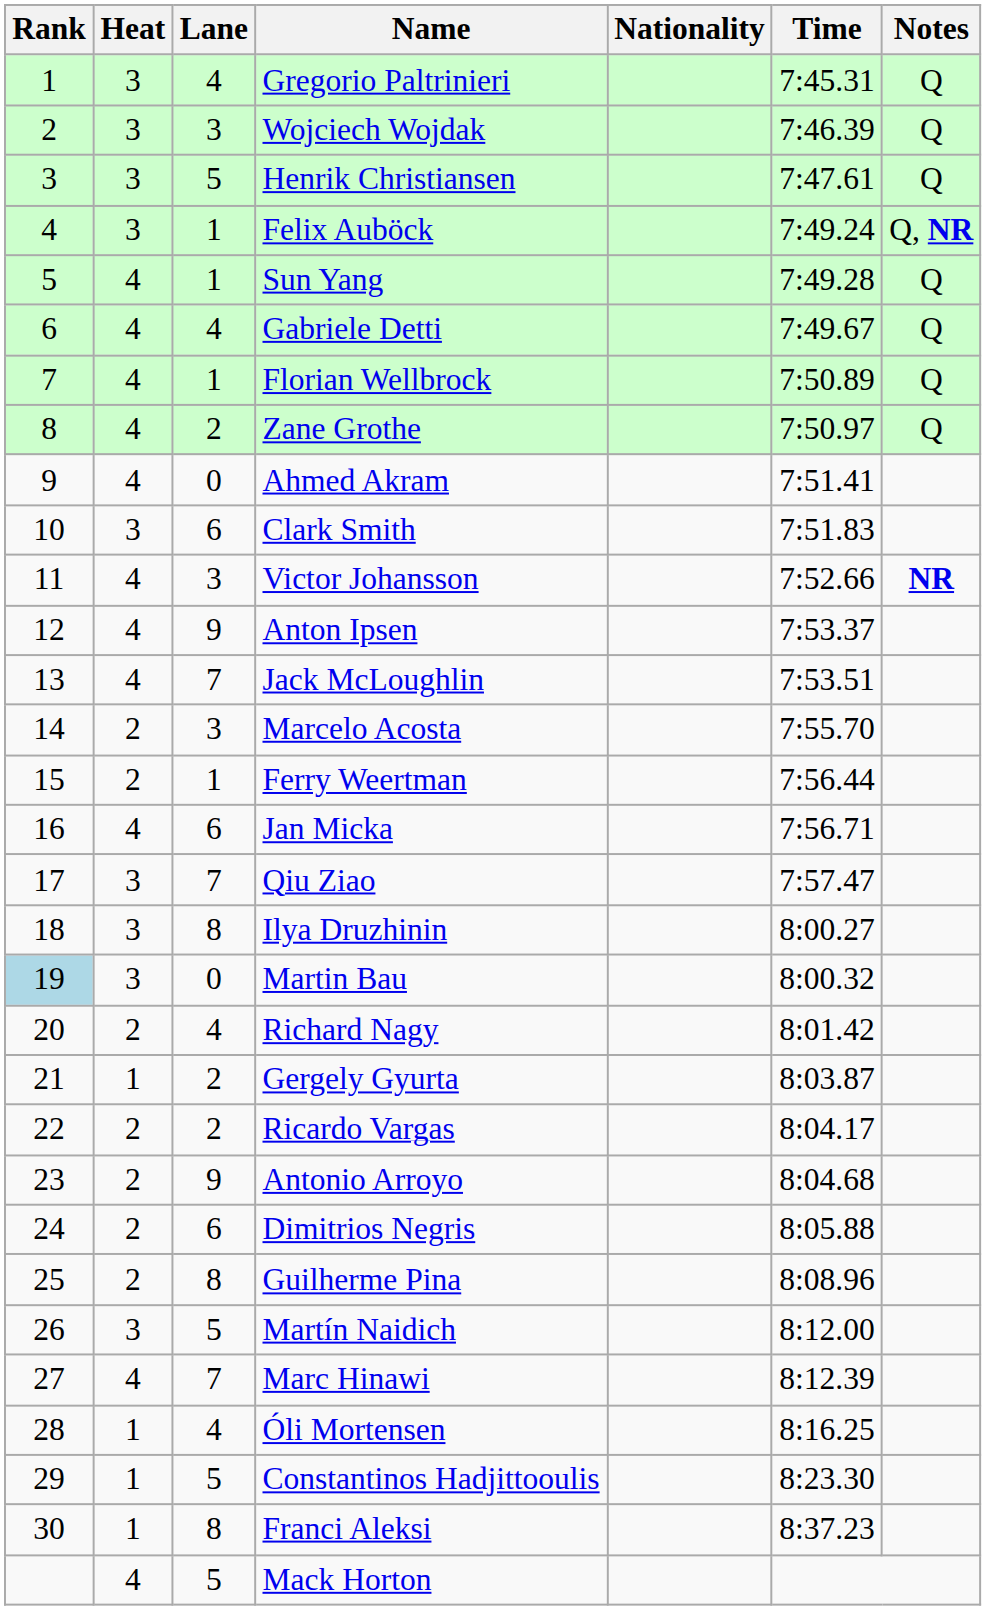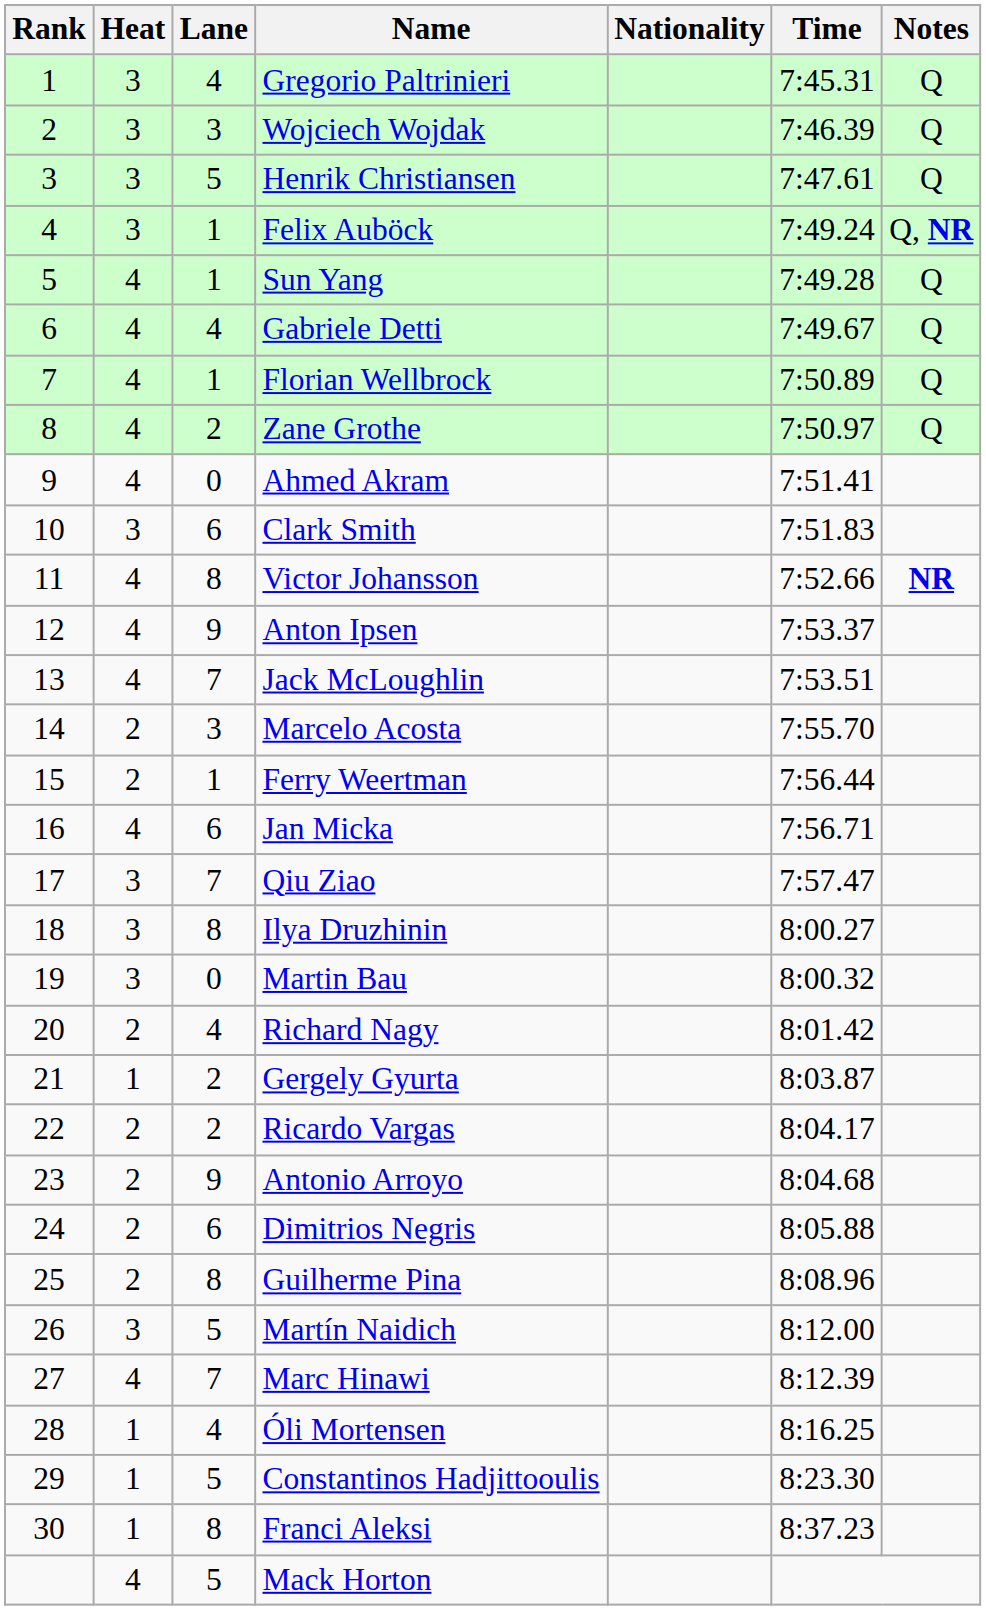 <table class="wikitable sortable" style="text-align:center">
 <tr>
 <th>Rank</th>
 <th>Heat</th>
 <th>Lane</th>
 <th>Name</th>
 <th>Nationality</th>
 <th>Time</th>
 <th>Notes</th>
 </tr>
 <tr bgcolor=ccffcc>
 <td>1</td>
 <td>3</td>
 <td>4</td>
 <td align=left><a href='#'>Gregorio Paltrinieri</a></td>
 <td align=left></td>
 <td>7:45.31</td>
 <td>Q</td>
 </tr>
 <tr bgcolor=ccffcc>
 <td>2</td>
 <td>3</td>
 <td>3</td>
 <td align=left><a href='#'>Wojciech Wojdak</a></td>
 <td align=left></td>
 <td>7:46.39</td>
 <td>Q</td>
 </tr>
 <tr bgcolor=ccffcc>
 <td>3</td>
 <td>3</td>
 <td>5</td>
 <td align=left><a href='#'>Henrik Christiansen</a></td>
 <td align=left></td>
 <td>7:47.61</td>
 <td>Q</td>
 </tr>
 <tr bgcolor=ccffcc>
 <td>4</td>
 <td>3</td>
 <td>1</td>
 <td align=left><a href='#'>Felix Auböck</a></td>
 <td align=left></td>
 <td>7:49.24</td>
 <td>Q, <strong><a href='#'>NR</a></strong></td>
 </tr>
 <tr bgcolor=ccffcc>
 <td>5</td>
 <td>4</td>
 <td>1</td>
 <td align=left><a href='#'>Sun Yang</a></td>
 <td align=left></td>
 <td>7:49.28</td>
 <td>Q</td>
 </tr>
 <tr bgcolor=ccffcc>
 <td>6</td>
 <td>4</td>
 <td>4</td>
 <td align=left><a href='#'>Gabriele Detti</a></td>
 <td align=left></td>
 <td>7:49.67</td>
 <td>Q</td>
 </tr>
 <tr bgcolor=ccffcc>
 <td>7</td>
 <td>4</td>
 <td>1</td>
 <td align=left><a href='#'>Florian Wellbrock</a></td>
 <td align=left></td>
 <td>7:50.89</td>
 <td>Q</td>
 </tr>
 <tr bgcolor=ccffcc>
 <td>8</td>
 <td>4</td>
 <td>2</td>
 <td align=left><a href='#'>Zane Grothe</a></td>
 <td align=left></td>
 <td>7:50.97</td>
 <td>Q</td>
 </tr>
 <tr>
 <td>9</td>
 <td>4</td>
 <td>0</td>
 <td align=left><a href='#'>Ahmed Akram</a></td>
 <td align=left></td>
 <td>7:51.41</td>
 <td></td>
 </tr>
 <tr>
 <td>10</td>
 <td>3</td>
 <td>6</td>
 <td align=left><a href='#'>Clark Smith</a></td>
 <td align=left></td>
 <td>7:51.83</td>
 <td></td>
 </tr>
 <tr>
 <td>11</td>
 <td>4</td>
-<td>3</td>
+<td>8</td>
 <td align=left><a href='#'>Victor Johansson</a></td>
 <td align=left></td>
 <td>7:52.66</td>
 <td><strong><a href='#'>NR</a></strong></td>
 </tr>
 <tr>
 <td>12</td>
 <td>4</td>
 <td>9</td>
 <td align=left><a href='#'>Anton Ipsen</a></td>
 <td align=left></td>
 <td>7:53.37</td>
 <td></td>
 </tr>
 <tr>
 <td>13</td>
 <td>4</td>
 <td>7</td>
 <td align=left><a href='#'>Jack McLoughlin</a></td>
 <td align=left></td>
 <td>7:53.51</td>
 <td></td>
 </tr>
 <tr>
 <td>14</td>
 <td>2</td>
 <td>3</td>
 <td align=left><a href='#'>Marcelo Acosta</a></td>
 <td align=left></td>
 <td>7:55.70</td>
 <td></td>
 </tr>
 <tr>
 <td>15</td>
 <td>2</td>
 <td>1</td>
 <td align=left><a href='#'>Ferry Weertman</a></td>
 <td align=left></td>
 <td>7:56.44</td>
 <td></td>
 </tr>
 <tr>
 <td>16</td>
 <td>4</td>
 <td>6</td>
 <td align=left><a href='#'>Jan Micka</a></td>
 <td align=left></td>
 <td>7:56.71</td>
 <td></td>
 </tr>
 <tr>
 <td>17</td>
 <td>3</td>
 <td>7</td>
 <td align=left><a href='#'>Qiu Ziao</a></td>
 <td align=left></td>
 <td>7:57.47</td>
 <td></td>
 </tr>
 <tr>
 <td>18</td>
 <td>3</td>
 <td>8</td>
 <td align=left><a href='#'>Ilya Druzhinin</a></td>
 <td align=left></td>
 <td>8:00.27</td>
 <td></td>
 </tr>
 <tr>
-<td style="background: lightblue;">19</td>
+<td>19</td>
 <td>3</td>
 <td>0</td>
 <td align=left><a href='#'>Martin Bau</a></td>
 <td align=left></td>
 <td>8:00.32</td>
 <td></td>
 </tr>
 <tr>
 <td>20</td>
 <td>2</td>
 <td>4</td>
 <td align=left><a href='#'>Richard Nagy</a></td>
 <td align=left></td>
 <td>8:01.42</td>
 <td></td>
 </tr>
 <tr>
 <td>21</td>
 <td>1</td>
 <td>2</td>
 <td align=left><a href='#'>Gergely Gyurta</a></td>
 <td align=left></td>
 <td>8:03.87</td>
 <td></td>
 </tr>
 <tr>
 <td>22</td>
 <td>2</td>
 <td>2</td>
 <td align=left><a href='#'>Ricardo Vargas</a></td>
 <td align=left></td>
 <td>8:04.17</td>
 <td></td>
 </tr>
 <tr>
 <td>23</td>
 <td>2</td>
 <td>9</td>
 <td align=left><a href='#'>Antonio Arroyo</a></td>
 <td align=left></td>
 <td>8:04.68</td>
 <td></td>
 </tr>
 <tr>
 <td>24</td>
 <td>2</td>
 <td>6</td>
 <td align=left><a href='#'>Dimitrios Negris</a></td>
 <td align=left></td>
 <td>8:05.88</td>
 <td></td>
 </tr>
 <tr>
 <td>25</td>
 <td>2</td>
 <td>8</td>
 <td align=left><a href='#'>Guilherme Pina</a></td>
 <td align=left></td>
 <td>8:08.96</td>
 <td></td>
 </tr>
 <tr>
 <td>26</td>
 <td>3</td>
 <td>5</td>
 <td align=left><a href='#'>Martín Naidich</a></td>
 <td align=left></td>
 <td>8:12.00</td>
 <td></td>
 </tr>
 <tr>
 <td>27</td>
 <td>4</td>
 <td>7</td>
 <td align=left><a href='#'>Marc Hinawi</a></td>
 <td align=left></td>
 <td>8:12.39</td>
 <td></td>
 </tr>
 <tr>
 <td>28</td>
 <td>1</td>
 <td>4</td>
 <td align=left><a href='#'>Óli Mortensen</a></td>
 <td align=left></td>
 <td>8:16.25</td>
 <td></td>
 </tr>
 <tr>
 <td>29</td>
 <td>1</td>
 <td>5</td>
 <td align=left><a href='#'>Constantinos Hadjittooulis</a></td>
 <td align=left></td>
 <td>8:23.30</td>
 <td></td>
 </tr>
 <tr>
 <td>30</td>
 <td>1</td>
 <td>8</td>
 <td align=left><a href='#'>Franci Aleksi</a></td>
 <td align=left></td>
 <td>8:37.23</td>
 <td></td>
 </tr>
 <tr>
 <td></td>
 <td>4</td>
 <td>5</td>
 <td align=left><a href='#'>Mack Horton</a></td>
 <td align=left></td>
 <td colspan=2></td>
 </tr>
 </table>
